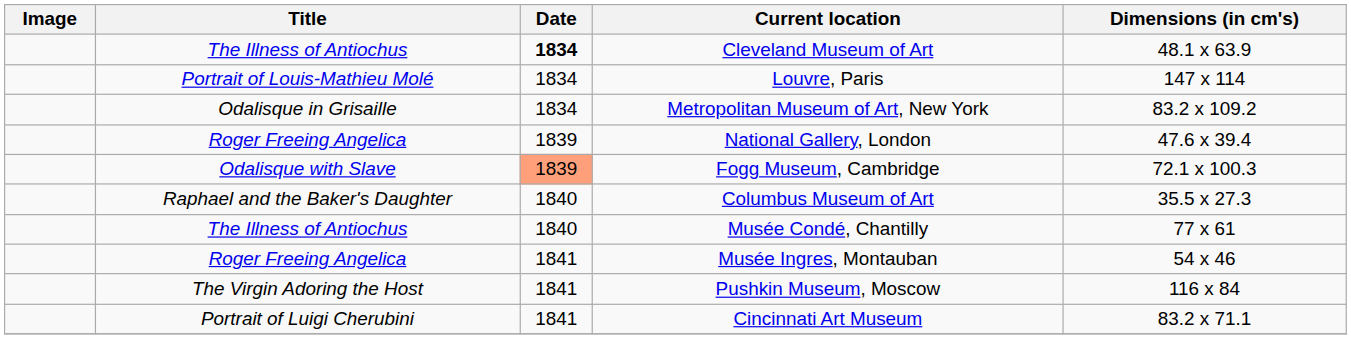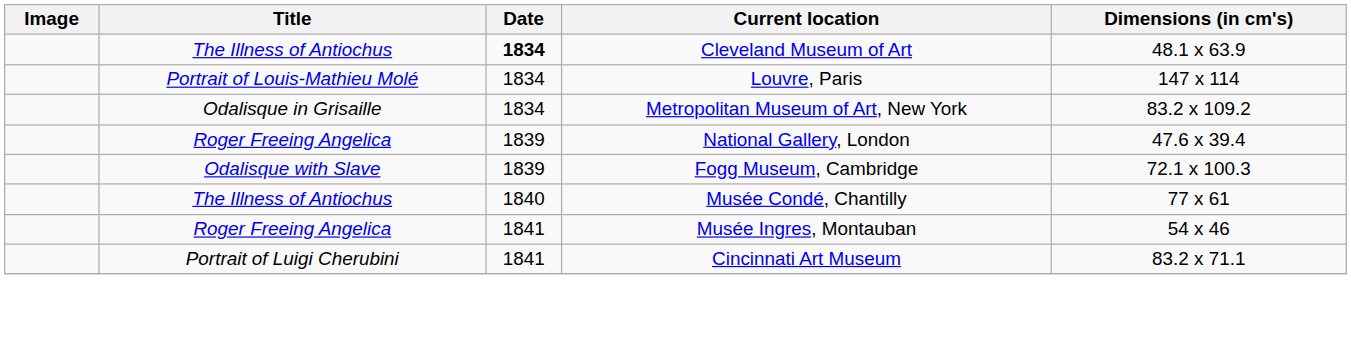 <table class="wikitable sortable" style="font-size:100%; text-align: center; width:90%">
 <tr>
 <th>Image</th>
 <th>Title</th>
 <th>Date</th>
 <th>Current location</th>
 <th>Dimensions (in cm's)</th>
 </tr>
 <tr>
 <td></td>
 <td><em><a href='#'>The Illness of Antiochus</a></em></td>
 <td><strong>1834</strong></td>
 <td><a href='#'>Cleveland Museum of Art</a></td>
 <td>48.1 x 63.9</td>
 </tr>
 <tr>
 <td></td>
 <td><em><a href='#'>Portrait of Louis-Mathieu Molé</a></em></td>
 <td>1834</td>
 <td><a href='#'>Louvre</a>, Paris</td>
 <td>147 x 114</td>
 </tr>
 <tr>
 <td></td>
 <td><em> Odalisque in Grisaille</em></td>
 <td>1834</td>
 <td><a href='#'>Metropolitan Museum of Art</a>, New York</td>
 <td>83.2 x 109.2</td>
 </tr>
 <tr>
 <td></td>
 <td><em><a href='#'>Roger Freeing Angelica</a></em></td>
 <td>1839</td>
 <td><a href='#'>National Gallery</a>, London</td>
 <td>47.6 x 39.4</td>
 </tr>
 <tr>
 <td></td>
 <td><em><a href='#'>Odalisque with Slave</a></em></td>
-<td style="background: lightsalmon;">1839</td>
+<td>1839</td>
 <td><a href='#'>Fogg Museum</a>, Cambridge</td>
 <td>72.1 x 100.3</td>
-</tr>
-<tr>
-<td></td>
-<td><em> Raphael and the Baker's Daughter</em></td>
-<td>1840</td>
-<td><a href='#'>Columbus Museum of Art</a></td>
-<td>35.5 x 27.3</td>
 </tr>
 <tr>
 <td></td>
 <td><em><a href='#'>The Illness of Antiochus</a></em></td>
 <td>1840</td>
 <td><a href='#'>Musée Condé</a>, Chantilly</td>
 <td>77 x 61</td>
 </tr>
 <tr>
 <td></td>
 <td><em><a href='#'>Roger Freeing Angelica</a></em></td>
 <td>1841</td>
 <td><a href='#'>Musée Ingres</a>, Montauban</td>
 <td>54 x 46</td>
 </tr>
 <tr>
 <td></td>
-<td><em> The Virgin Adoring the Host</em></td>
-<td>1841</td>
-<td><a href='#'>Pushkin Museum</a>, Moscow</td>
-<td>116 x 84</td>
-</tr>
-<tr>
-<td></td>
 <td><em>Portrait of Luigi Cherubini</em></td>
 <td>1841</td>
 <td><a href='#'>Cincinnati Art Museum</a></td>
 <td>83.2 x 71.1</td>
 </tr>
 <tr>
 </tr>
 </table>
